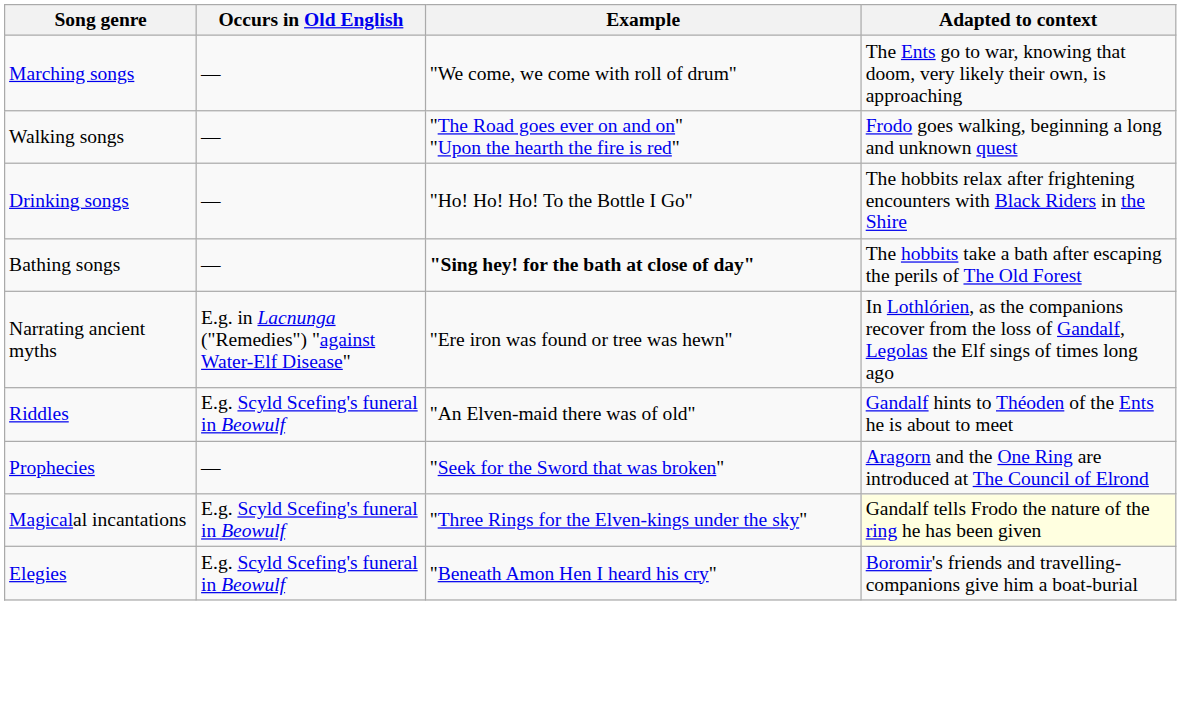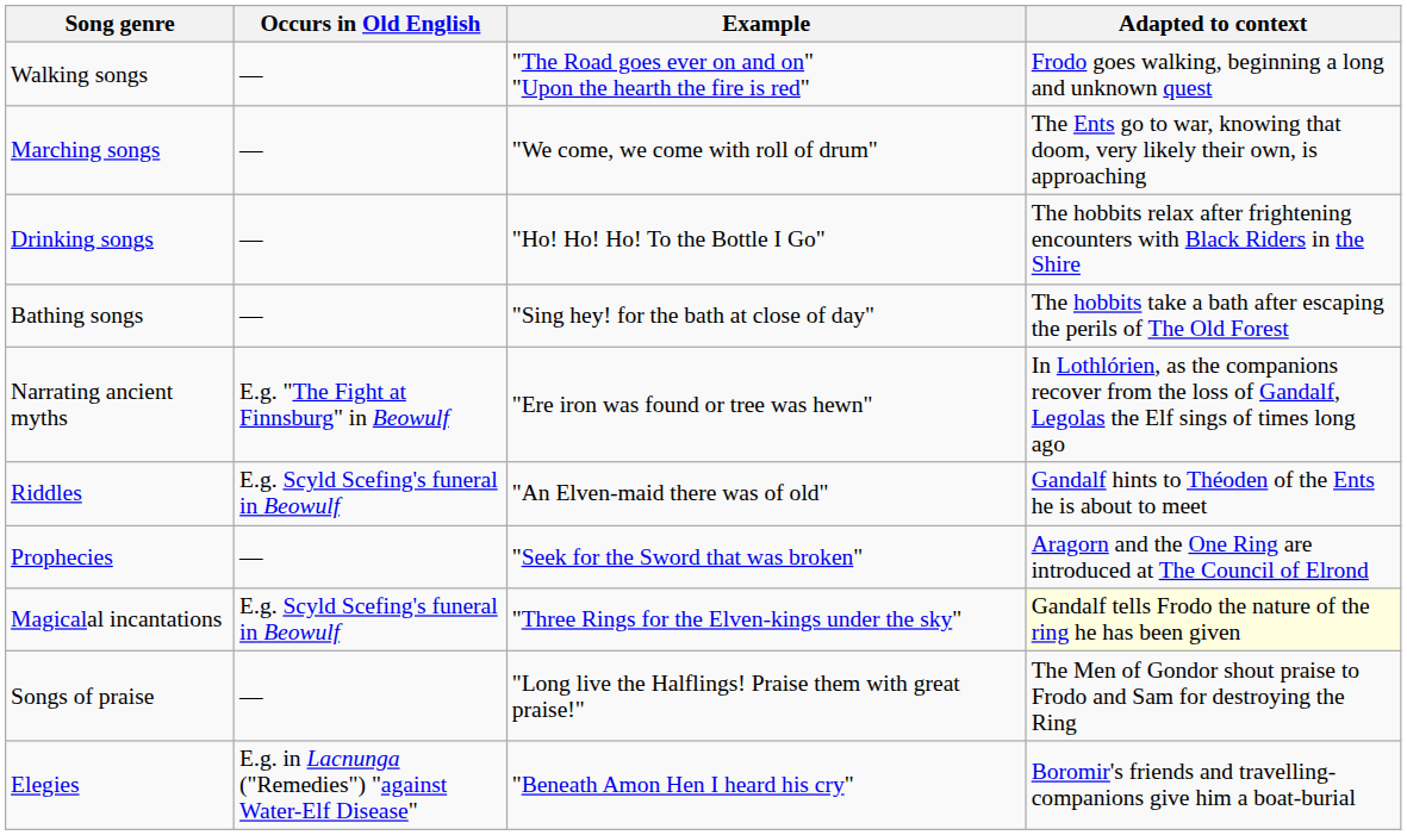 <table class="wikitable">
 <tr>
 <th style="width: 150px;">Song genre</th>
 <th style="width: 180px;">Occurs in <a href='#'>Old English</a></th>
 <th style="width: 350px;">Example</th>
 <th style="width: 250px;">Adapted to context</th>
 </tr>
 <tr>
+<td>Walking songs</td>
+<td>—</td>
+<td>"<a href='#'>The Road goes ever on and on</a>"<br>"<a href='#'>Upon the hearth the fire is red</a>"</td>
+<td><a href='#'>Frodo</a> goes walking, beginning a long and unknown <a href='#'>quest</a></td>
+</tr>
+<tr>
 <td><a href='#'>Marching songs</a></td>
 <td>—</td>
 <td>"We come, we come with roll of drum"</td>
 <td>The <a href='#'>Ents</a> go to war, knowing that doom, very likely their own, is approaching</td>
-</tr>
-<tr>
-<td>Walking songs</td>
-<td>—</td>
-<td>"<a href='#'>The Road goes ever on and on</a>"<br>"<a href='#'>Upon the hearth the fire is red</a>"</td>
-<td><a href='#'>Frodo</a> goes walking, beginning a long and unknown <a href='#'>quest</a></td>
 </tr>
 <tr>
 <td><a href='#'>Drinking songs</a></td>
 <td>—</td>
 <td>"Ho! Ho! Ho! To the Bottle I Go"</td>
 <td>The hobbits relax after frightening encounters with <a href='#'>Black Riders</a> in <a href='#'>the Shire</a></td>
 </tr>
 <tr>
 <td>Bathing songs</td>
 <td>—</td>
-<td><strong>"Sing hey! for the bath at close of day"</strong></td>
+<td>"Sing hey! for the bath at close of day"</td>
 <td>The <a href='#'>hobbits</a> take a bath after escaping the perils of <a href='#'>The Old Forest</a></td>
 </tr>
 <tr>
 <td>Narrating ancient myths</td>
-<td>E.g. in <em><a href='#'>Lacnunga</a></em> ("Remedies") "<a href='#'>against Water-Elf Disease</a>"</td>
+<td>E.g. "<a href='#'>The Fight at Finnsburg</a>" in <em><a href='#'>Beowulf</a></em></td>
 <td>"Ere iron was found or tree was hewn"</td>
 <td>In <a href='#'>Lothlórien</a>, as the companions recover from the loss of <a href='#'>Gandalf</a>, <a href='#'>Legolas</a> the Elf sings of times long ago</td>
 </tr>
 <tr>
 <td><a href='#'>Riddles</a></td>
 <td>E.g. <a href='#'>Scyld Scefing's funeral in <em>Beowulf</em></a></td>
 <td>"An Elven-maid there was of old"</td>
 <td><a href='#'>Gandalf</a> hints to <a href='#'>Théoden</a> of the <a href='#'>Ents</a> he is about to meet</td>
 </tr>
 <tr>
 <td><a href='#'>Prophecies</a></td>
 <td>—</td>
 <td>"<a href='#'>Seek for the Sword that was broken</a>"</td>
 <td><a href='#'>Aragorn</a> and the <a href='#'>One Ring</a> are introduced at <a href='#'>The Council of Elrond</a></td>
 </tr>
 <tr>
 <td><a href='#'>Magical</a>al incantations</td>
 <td>E.g. <a href='#'>Scyld Scefing's funeral in <em>Beowulf</em></a></td>
 <td>"<a href='#'>Three Rings for the Elven-kings under the sky</a>"</td>
 <td style="background: lightyellow;">Gandalf tells Frodo the nature of the <a href='#'>ring</a> he has been given</td>
 </tr>
 <tr>
+<td>Songs of praise</td>
+<td>—</td>
+<td>"Long live the Halflings! Praise them with great praise!"</td>
+<td>The Men of Gondor shout praise to Frodo and Sam for destroying the Ring</td>
+</tr>
+<tr>
 <td><a href='#'>Elegies</a></td>
-<td>E.g. <a href='#'>Scyld Scefing's funeral in <em>Beowulf</em></a></td>
+<td>E.g. in <em><a href='#'>Lacnunga</a></em> ("Remedies") "<a href='#'>against Water-Elf Disease</a>"</td>
 <td>"<a href='#'>Beneath Amon Hen I heard his cry</a>"</td>
 <td><a href='#'>Boromir</a>'s friends and travelling-companions give him a boat-burial</td>
 </tr>
 </table>
